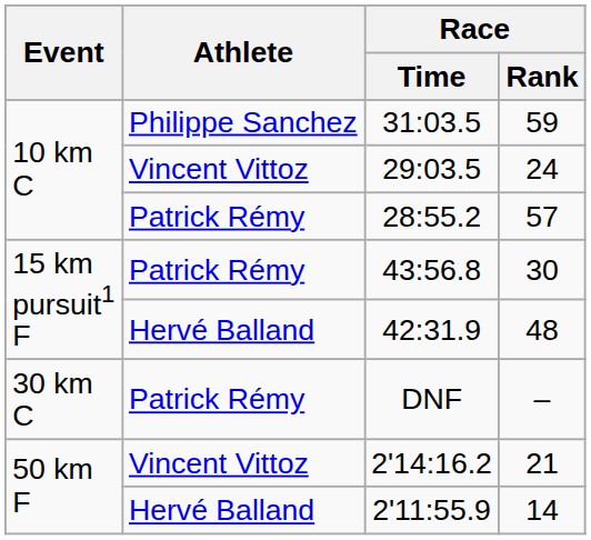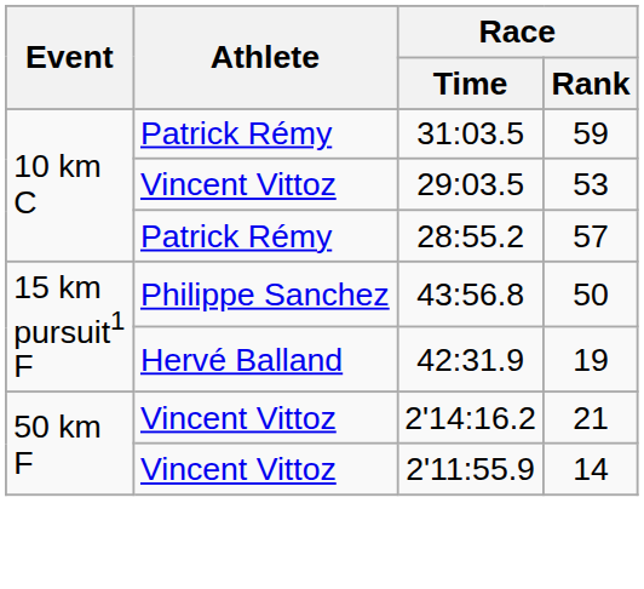 <table class="wikitable" border="1" style="font-size:90%">
 <tr>
 <th rowspan=2>Event</th>
 <th rowspan=2>Athlete</th>
 <th colspan=2>Race</th>
 </tr>
 <tr>
 <th>Time</th>
 <th>Rank</th>
 </tr>
 <tr>
 <td rowspan=3>10 km <br> C</td>
-<td><a href='#'>Philippe Sanchez</a></td>
+<td><a href='#'>Patrick Rémy</a></td>
 <td align=center>31:03.5</td>
 <td align=center>59</td>
 </tr>
 <tr>
 <td><a href='#'>Vincent Vittoz</a></td>
 <td align=center>29:03.5</td>
-<td align=center>24</td>
+<td align=center>53</td>
 </tr>
 <tr>
 <td><a href='#'>Patrick Rémy</a></td>
 <td align=center>28:55.2</td>
 <td align=center>57</td>
 </tr>
 <tr>
 <td rowspan=2>15 km <br> pursuit<sup>1</sup> <br> F</td>
-<td><a href='#'>Patrick Rémy</a></td>
+<td><a href='#'>Philippe Sanchez</a></td>
 <td align=center>43:56.8</td>
-<td align=center>30</td>
+<td align=center>50</td>
 </tr>
 <tr>
 <td><a href='#'>Hervé Balland</a></td>
 <td align=center>42:31.9</td>
-<td align=center>48</td>
-</tr>
-<tr>
-<td>30 km <br> C</td>
-<td><a href='#'>Patrick Rémy</a></td>
-<td align=center>DNF</td>
-<td align=center>–</td>
+<td align=center>19</td>
 </tr>
 <tr>
 <td rowspan=2>50 km <br> F</td>
 <td><a href='#'>Vincent Vittoz</a></td>
 <td align=center>2'14:16.2</td>
 <td align=center>21</td>
 </tr>
 <tr>
-<td><a href='#'>Hervé Balland</a></td>
+<td><a href='#'>Vincent Vittoz</a></td>
 <td align=center>2'11:55.9</td>
 <td align=center>14</td>
 </tr>
 </table>
